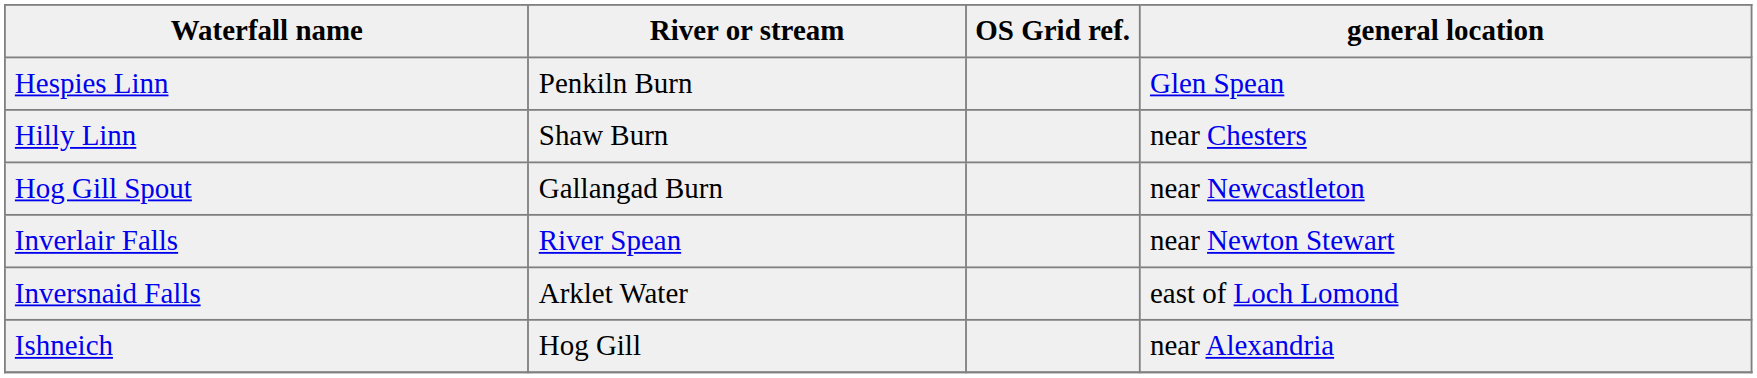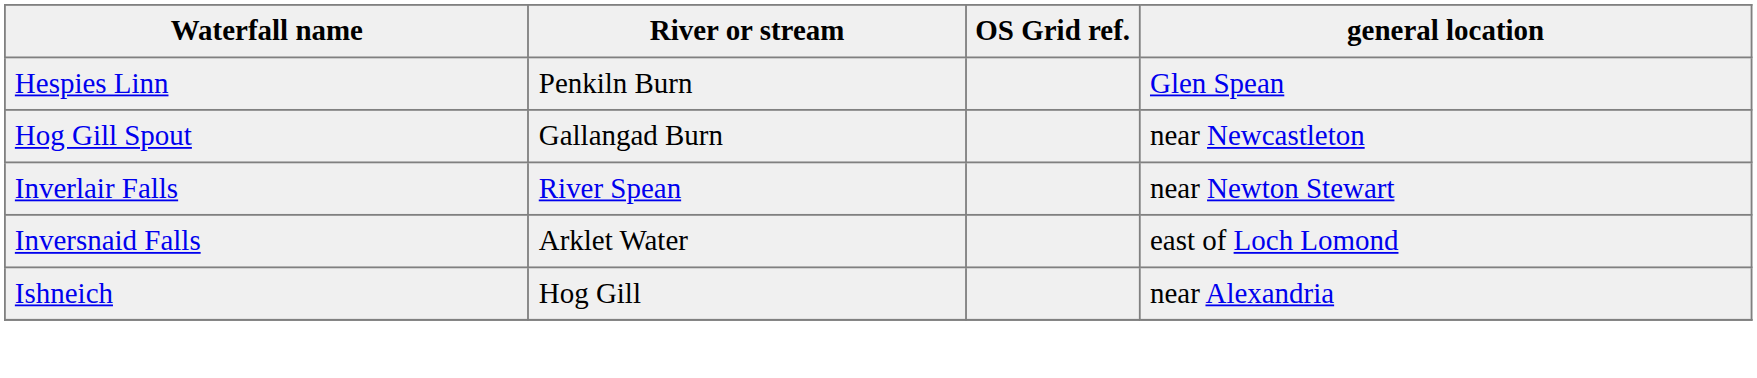 <table border=1 cellspacing=0 cellpadding=5 style="border-collapse: collapse; background:#f0f0f0;">
 <tr>
 <th width=30%>Waterfall name</th>
 <th width=25%>River or stream</th>
 <th width=10%>OS Grid ref.</th>
 <th width=35%>general location</th>
 </tr>
 <tr>
 <td><a href='#'>Hespies Linn</a></td>
 <td>Penkiln Burn</td>
 <td></td>
 <td><a href='#'>Glen Spean</a></td>
-</tr>
-<tr>
-<td><a href='#'>Hilly Linn</a></td>
-<td>Shaw Burn</td>
-<td></td>
-<td>near <a href='#'>Chesters</a></td>
 </tr>
 <tr>
 <td><a href='#'>Hog Gill Spout</a></td>
 <td>Gallangad Burn</td>
 <td></td>
 <td>near <a href='#'>Newcastleton</a></td>
 </tr>
 <tr>
 <td><a href='#'>Inverlair Falls</a></td>
 <td><a href='#'>River Spean</a></td>
 <td></td>
 <td>near <a href='#'>Newton Stewart</a></td>
 </tr>
 <tr>
 <td><a href='#'>Inversnaid Falls</a></td>
 <td>Arklet Water</td>
 <td></td>
 <td>east of <a href='#'>Loch Lomond</a></td>
 </tr>
 <tr>
 <td><a href='#'>Ishneich</a></td>
 <td>Hog Gill</td>
 <td></td>
 <td>near <a href='#'>Alexandria</a></td>
 </tr>
 <tr>
 </tr>
 </table>
